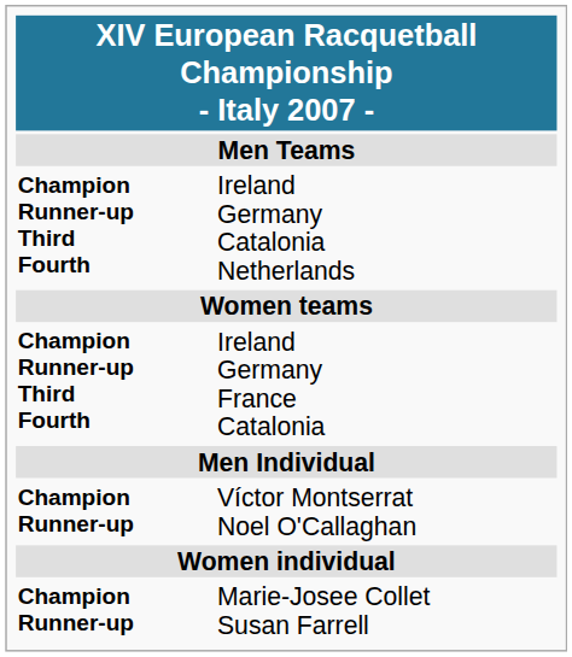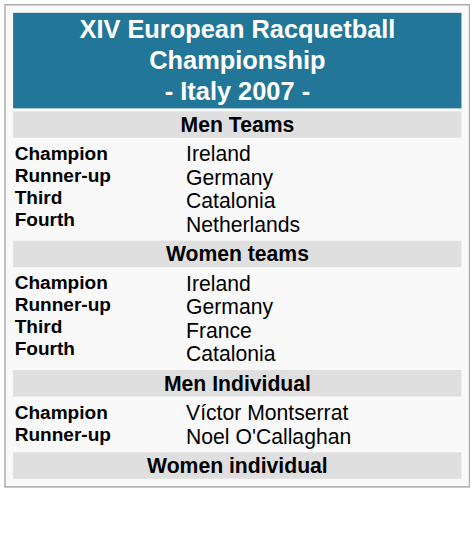 <table class="infobox" style="font-size: 90%; width: 22em;">
 <tr>
 <td colspan="2" style="background: #227799; text-align: center; color:#ffffff;"><big><strong>XIV European Racquetball Championship <br>- Italy 2007 -</strong></big></td>
 </tr>
 <tr style="vertical-align:top;">
 <td colspan="2" style="background: #dfdfdf; text-align: center;"><strong>Men Teams</strong></td>
 </tr>
 <tr style="vertical-align:top;">
 <td style=font-size:90%><strong>Champion</strong><br><strong>Runner-up</strong><br><strong>Third</strong><br><strong>Fourth</strong></td>
 <td> Ireland<br>  Germany<br> Catalonia<br>  Netherlands</td>
 </tr>
 <tr style="vertical-align:top;">
 <td colspan="2" style="background: #dfdfdf; text-align: center;"><strong>Women teams</strong></td>
 </tr>
 <tr style="vertical-align:top;">
 <td style=font-size:90%><strong>Champion</strong><br><strong>Runner-up</strong><br><strong>Third</strong><br><strong>Fourth</strong></td>
 <td> Ireland<br>  Germany<br> France<br> Catalonia</td>
 </tr>
 <tr style="vertical-align:top;">
 <td colspan="2" style="background: #dfdfdf; text-align: center;"><strong>Men Individual</strong></td>
 </tr>
 <tr style="vertical-align:top;">
 <td style=font-size:90%><strong>Champion</strong><br><strong>Runner-up</strong></td>
 <td> Víctor Montserrat<br>  Noel O'Callaghan</td>
 </tr>
 <tr style="vertical-align:top;">
 <td colspan="2" style="background: #dfdfdf; text-align: center;"><strong>Women individual</strong></td>
 </tr>
-<tr style="vertical-align:top;">
-<td style=font-size:90%><strong>Champion</strong><br><strong>Runner-up</strong></td>
-<td>  Marie-Josee Collet<br>  Susan Farrell</td>
-</tr>
 </table>
